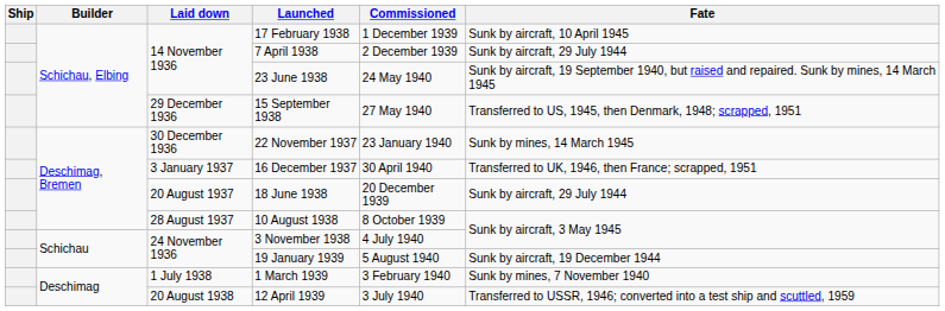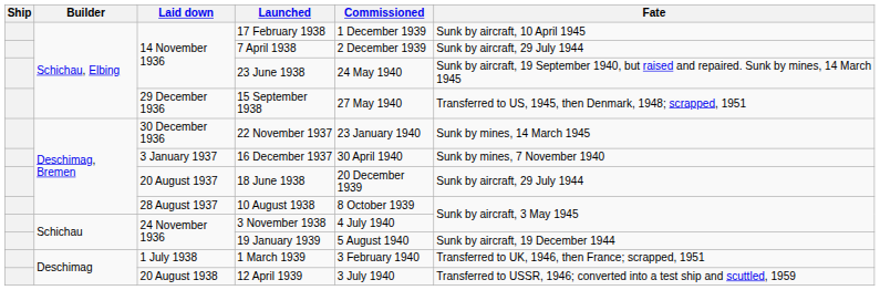 <table class="wikitable plainrowheaders">
 <tr>
 <th scope="col">Ship</th>
 <th scope="col">Builder</th>
 <th scope="col"><a href='#'>Laid down</a></th>
 <th scope="col"><a href='#'>Launched</a></th>
 <th scope="col"><a href='#'>Commissioned</a></th>
 <th scope="col">Fate</th>
 </tr>
 <tr>
 <th scope="row"></th>
 <td rowspan=4><a href='#'>Schichau</a>, <a href='#'>Elbing</a></td>
 <td rowspan=3>14 November 1936</td>
 <td>17 February 1938</td>
 <td>1 December 1939</td>
 <td>Sunk by aircraft, 10 April 1945</td>
 </tr>
 <tr>
 <th scope="row"></th>
 <td>7 April 1938</td>
 <td>2 December 1939</td>
 <td>Sunk by aircraft, 29 July 1944</td>
 </tr>
 <tr>
 <th scope="row"></th>
 <td>23 June 1938</td>
 <td>24 May 1940</td>
 <td>Sunk by aircraft, 19 September 1940, but <a href='#'>raised</a> and repaired. Sunk by mines, 14 March 1945</td>
 </tr>
 <tr>
 <th scope="row"></th>
 <td>29 December 1936</td>
 <td>15 September 1938</td>
 <td>27 May 1940</td>
 <td>Transferred to US, 1945, then Denmark, 1948; <a href='#'>scrapped</a>, 1951</td>
 </tr>
 <tr>
 <th scope="row"></th>
 <td rowspan=4><a href='#'>Deschimag</a>, <a href='#'>Bremen</a></td>
 <td>30 December 1936</td>
 <td>22 November 1937</td>
 <td>23 January 1940</td>
 <td>Sunk by mines, 14 March 1945</td>
 </tr>
 <tr>
 <th scope="row"></th>
 <td>3 January 1937</td>
 <td>16 December 1937</td>
 <td>30 April 1940</td>
-<td>Transferred to UK, 1946, then France; scrapped, 1951</td>
+<td>Sunk by mines, 7 November 1940</td>
 </tr>
 <tr>
 <th scope="row"></th>
 <td>20 August 1937</td>
 <td>18 June 1938</td>
 <td>20 December 1939</td>
 <td>Sunk by aircraft, 29 July 1944</td>
 </tr>
 <tr>
 <th scope="row"></th>
 <td>28 August 1937</td>
 <td>10 August 1938</td>
 <td>8 October 1939</td>
 <td rowspan=2>Sunk by aircraft, 3 May 1945</td>
 </tr>
 <tr>
 <th scope="row"></th>
 <td rowspan=2>Schichau</td>
 <td rowspan=2>24 November 1936</td>
 <td>3 November 1938</td>
 <td>4 July 1940</td>
 </tr>
 <tr>
 <th scope="row"></th>
 <td>19 January 1939</td>
 <td>5 August 1940</td>
 <td>Sunk by aircraft, 19 December 1944</td>
 </tr>
 <tr>
 <th scope="row"></th>
 <td rowspan=2>Deschimag</td>
 <td>1 July 1938</td>
 <td>1 March 1939</td>
 <td>3 February 1940</td>
-<td>Sunk by mines, 7 November 1940</td>
+<td>Transferred to UK, 1946, then France; scrapped, 1951</td>
 </tr>
 <tr>
 <th scope="row"></th>
 <td>20 August 1938</td>
 <td>12 April 1939</td>
 <td>3 July 1940</td>
 <td>Transferred to USSR, 1946; converted into a test ship and <a href='#'>scuttled</a>, 1959</td>
 </tr>
 </table>
